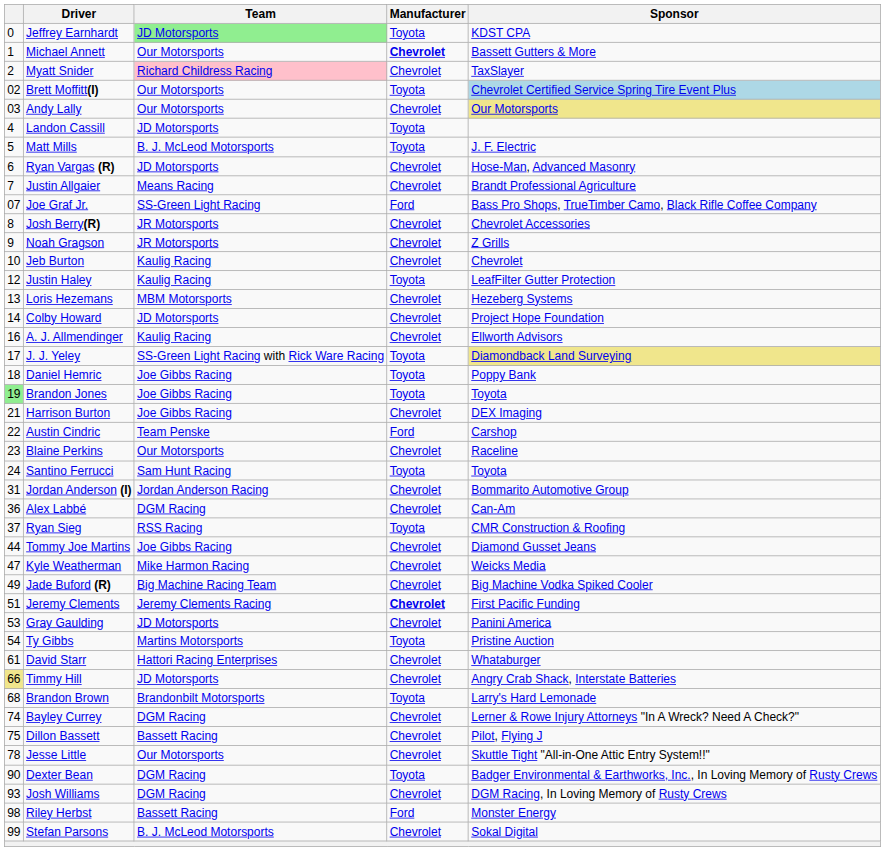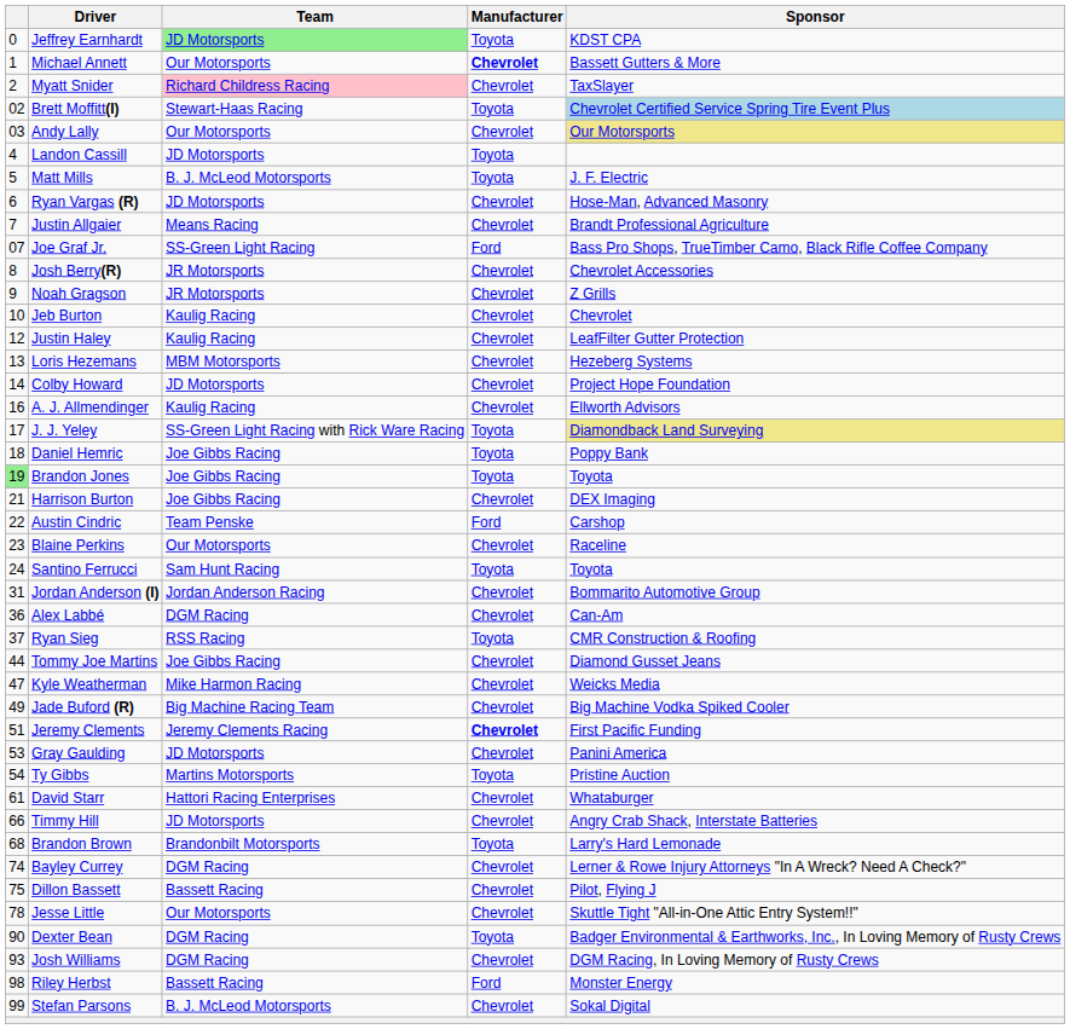 <table class="wikitable" style="font-size:95%">
 <tr>
 <th></th>
 <th>Driver</th>
 <th>Team</th>
 <th>Manufacturer</th>
 <th>Sponsor</th>
 </tr>
 <tr>
 <td>0</td>
 <td><a href='#'>Jeffrey Earnhardt</a></td>
 <td style="background: lightgreen;"><a href='#'>JD Motorsports</a></td>
 <td><a href='#'>Toyota</a></td>
 <td><a href='#'>KDST CPA</a></td>
 </tr>
 <tr>
 <td>1</td>
 <td><a href='#'>Michael Annett</a></td>
 <td><a href='#'>Our Motorsports</a></td>
 <td><strong><a href='#'>Chevrolet</a></strong></td>
 <td><a href='#'>Bassett Gutters & More</a></td>
 </tr>
 <tr>
 <td>2</td>
 <td><a href='#'>Myatt Snider</a></td>
 <td style="background: pink;"><a href='#'>Richard Childress Racing</a></td>
 <td><a href='#'>Chevrolet</a></td>
 <td><a href='#'>TaxSlayer</a></td>
 </tr>
 <tr>
 <td>02</td>
 <td><a href='#'>Brett Moffitt</a><strong>(I)</strong></td>
-<td><a href='#'>Our Motorsports</a></td>
+<td><a href='#'>Stewart-Haas Racing</a></td>
 <td><a href='#'>Toyota</a></td>
 <td style="background: lightblue;"><a href='#'>Chevrolet Certified Service Spring Tire Event Plus</a></td>
 </tr>
 <tr>
 <td>03</td>
 <td><a href='#'>Andy Lally</a></td>
 <td><a href='#'>Our Motorsports</a></td>
 <td><a href='#'>Chevrolet</a></td>
 <td style="background: khaki;"><a href='#'>Our Motorsports</a></td>
 </tr>
 <tr>
 <td>4</td>
 <td><a href='#'>Landon Cassill</a></td>
 <td><a href='#'>JD Motorsports</a></td>
 <td><a href='#'>Toyota</a></td>
 <td></td>
 </tr>
 <tr>
 <td>5</td>
 <td><a href='#'>Matt Mills</a></td>
 <td><a href='#'>B. J. McLeod Motorsports</a></td>
 <td><a href='#'>Toyota</a></td>
 <td><a href='#'>J. F. Electric</a></td>
 </tr>
 <tr>
 <td>6</td>
 <td><a href='#'>Ryan Vargas</a> <strong>(R)</strong></td>
 <td><a href='#'>JD Motorsports</a></td>
 <td><a href='#'>Chevrolet</a></td>
 <td><a href='#'>Hose-Man</a>, <a href='#'>Advanced Masonry</a></td>
 </tr>
 <tr>
 <td>7</td>
 <td><a href='#'>Justin Allgaier</a></td>
 <td><a href='#'>Means Racing</a></td>
 <td><a href='#'>Chevrolet</a></td>
 <td><a href='#'>Brandt Professional Agriculture</a></td>
 </tr>
 <tr>
 <td>07</td>
 <td><a href='#'>Joe Graf Jr.</a></td>
 <td><a href='#'>SS-Green Light Racing</a></td>
 <td><a href='#'>Ford</a></td>
 <td><a href='#'>Bass Pro Shops</a>, <a href='#'>TrueTimber Camo</a>, <a href='#'>Black Rifle Coffee Company</a></td>
 </tr>
 <tr>
 <td>8</td>
 <td><a href='#'>Josh Berry</a><strong>(R)</strong></td>
 <td><a href='#'>JR Motorsports</a></td>
 <td><a href='#'>Chevrolet</a></td>
 <td><a href='#'>Chevrolet Accessories</a></td>
 </tr>
 <tr>
 <td>9</td>
 <td><a href='#'>Noah Gragson</a></td>
 <td><a href='#'>JR Motorsports</a></td>
 <td><a href='#'>Chevrolet</a></td>
 <td><a href='#'>Z Grills</a></td>
 </tr>
 <tr>
 <td>10</td>
 <td><a href='#'>Jeb Burton</a></td>
 <td><a href='#'>Kaulig Racing</a></td>
 <td><a href='#'>Chevrolet</a></td>
 <td><a href='#'>Chevrolet</a></td>
 </tr>
 <tr>
 <td>12</td>
 <td><a href='#'>Justin Haley</a></td>
 <td><a href='#'>Kaulig Racing</a></td>
-<td><a href='#'>Toyota</a></td>
+<td><a href='#'>Chevrolet</a></td>
 <td><a href='#'>LeafFilter Gutter Protection</a></td>
 </tr>
 <tr>
 <td>13</td>
 <td><a href='#'>Loris Hezemans</a></td>
 <td><a href='#'>MBM Motorsports</a></td>
 <td><a href='#'>Chevrolet</a></td>
 <td><a href='#'>Hezeberg Systems</a></td>
 </tr>
 <tr>
 <td>14</td>
 <td><a href='#'>Colby Howard</a></td>
 <td><a href='#'>JD Motorsports</a></td>
 <td><a href='#'>Chevrolet</a></td>
 <td><a href='#'>Project Hope Foundation</a></td>
 </tr>
 <tr>
 <td>16</td>
 <td><a href='#'>A. J. Allmendinger</a></td>
 <td><a href='#'>Kaulig Racing</a></td>
 <td><a href='#'>Chevrolet</a></td>
 <td><a href='#'>Ellworth Advisors</a></td>
 </tr>
 <tr>
 <td>17</td>
 <td><a href='#'>J. J. Yeley</a></td>
 <td><a href='#'>SS-Green Light Racing</a> with <a href='#'>Rick Ware Racing</a></td>
 <td><a href='#'>Toyota</a></td>
 <td style="background: khaki;"><a href='#'>Diamondback Land Surveying</a></td>
 </tr>
 <tr>
 <td>18</td>
 <td><a href='#'>Daniel Hemric</a></td>
 <td><a href='#'>Joe Gibbs Racing</a></td>
 <td><a href='#'>Toyota</a></td>
 <td><a href='#'>Poppy Bank</a></td>
 </tr>
 <tr>
 <td style="background: lightgreen;">19</td>
 <td><a href='#'>Brandon Jones</a></td>
 <td><a href='#'>Joe Gibbs Racing</a></td>
 <td><a href='#'>Toyota</a></td>
 <td><a href='#'>Toyota</a></td>
 </tr>
 <tr>
 <td>21</td>
 <td><a href='#'>Harrison Burton</a></td>
 <td><a href='#'>Joe Gibbs Racing</a></td>
 <td><a href='#'>Chevrolet</a></td>
 <td><a href='#'>DEX Imaging</a></td>
 </tr>
 <tr>
 <td>22</td>
 <td><a href='#'>Austin Cindric</a></td>
 <td><a href='#'>Team Penske</a></td>
 <td><a href='#'>Ford</a></td>
 <td><a href='#'>Carshop</a></td>
 </tr>
 <tr>
 <td>23</td>
 <td><a href='#'>Blaine Perkins</a></td>
 <td><a href='#'>Our Motorsports</a></td>
 <td><a href='#'>Chevrolet</a></td>
 <td><a href='#'>Raceline</a></td>
 </tr>
 <tr>
 <td>24</td>
 <td><a href='#'>Santino Ferrucci</a></td>
 <td><a href='#'>Sam Hunt Racing</a></td>
 <td><a href='#'>Toyota</a></td>
 <td><a href='#'>Toyota</a></td>
 </tr>
 <tr>
 <td>31</td>
 <td><a href='#'>Jordan Anderson</a> <strong>(I)</strong></td>
 <td><a href='#'>Jordan Anderson Racing</a></td>
 <td><a href='#'>Chevrolet</a></td>
 <td><a href='#'>Bommarito Automotive Group</a></td>
 </tr>
 <tr>
 <td>36</td>
 <td><a href='#'>Alex Labbé</a></td>
 <td><a href='#'>DGM Racing</a></td>
 <td><a href='#'>Chevrolet</a></td>
 <td><a href='#'>Can-Am</a></td>
 </tr>
 <tr>
 <td>37</td>
 <td><a href='#'>Ryan Sieg</a></td>
 <td><a href='#'>RSS Racing</a></td>
 <td><a href='#'>Toyota</a></td>
 <td><a href='#'>CMR Construction & Roofing</a></td>
 </tr>
 <tr>
 <td>44</td>
 <td><a href='#'>Tommy Joe Martins</a></td>
 <td><a href='#'>Joe Gibbs Racing</a></td>
 <td><a href='#'>Chevrolet</a></td>
 <td><a href='#'>Diamond Gusset Jeans</a></td>
 </tr>
 <tr>
 <td>47</td>
 <td><a href='#'>Kyle Weatherman</a></td>
 <td><a href='#'>Mike Harmon Racing</a></td>
 <td><a href='#'>Chevrolet</a></td>
 <td><a href='#'>Weicks Media</a></td>
 </tr>
 <tr>
 <td>49</td>
 <td><a href='#'>Jade Buford</a> <strong>(R)</strong></td>
 <td><a href='#'>Big Machine Racing Team</a></td>
 <td><a href='#'>Chevrolet</a></td>
 <td><a href='#'>Big Machine Vodka Spiked Cooler</a></td>
 </tr>
 <tr>
 <td>51</td>
 <td><a href='#'>Jeremy Clements</a></td>
 <td><a href='#'>Jeremy Clements Racing</a></td>
 <td><strong><a href='#'>Chevrolet</a></strong></td>
 <td><a href='#'>First Pacific Funding</a></td>
 </tr>
 <tr>
 <td>53</td>
 <td><a href='#'>Gray Gaulding</a></td>
 <td><a href='#'>JD Motorsports</a></td>
 <td><a href='#'>Chevrolet</a></td>
 <td><a href='#'>Panini America</a></td>
 </tr>
 <tr>
 <td>54</td>
 <td><a href='#'>Ty Gibbs</a></td>
 <td><a href='#'>Martins Motorsports</a></td>
 <td><a href='#'>Toyota</a></td>
 <td><a href='#'>Pristine Auction</a></td>
 </tr>
 <tr>
 <td>61</td>
 <td><a href='#'>David Starr</a></td>
 <td><a href='#'>Hattori Racing Enterprises</a></td>
 <td><a href='#'>Chevrolet</a></td>
 <td><a href='#'>Whataburger</a></td>
 </tr>
 <tr>
-<td style="background: khaki;">66</td>
+<td>66</td>
 <td><a href='#'>Timmy Hill</a></td>
 <td><a href='#'>JD Motorsports</a></td>
 <td><a href='#'>Chevrolet</a></td>
 <td><a href='#'>Angry Crab Shack</a>, <a href='#'>Interstate Batteries</a></td>
 </tr>
 <tr>
 <td>68</td>
 <td><a href='#'>Brandon Brown</a></td>
 <td><a href='#'>Brandonbilt Motorsports</a></td>
 <td><a href='#'>Toyota</a></td>
 <td><a href='#'>Larry's Hard Lemonade</a></td>
 </tr>
 <tr>
 <td>74</td>
 <td><a href='#'>Bayley Currey</a></td>
 <td><a href='#'>DGM Racing</a></td>
 <td><a href='#'>Chevrolet</a></td>
 <td><a href='#'>Lerner & Rowe Injury Attorneys</a> "In A Wreck? Need A Check?"</td>
 </tr>
 <tr>
 <td>75</td>
 <td><a href='#'>Dillon Bassett</a></td>
 <td><a href='#'>Bassett Racing</a></td>
 <td><a href='#'>Chevrolet</a></td>
 <td><a href='#'>Pilot</a>, <a href='#'>Flying J</a></td>
 </tr>
 <tr>
 <td>78</td>
 <td><a href='#'>Jesse Little</a></td>
 <td><a href='#'>Our Motorsports</a></td>
 <td><a href='#'>Chevrolet</a></td>
 <td><a href='#'>Skuttle Tight</a> "All-in-One Attic Entry System!!"</td>
 </tr>
 <tr>
 <td>90</td>
 <td><a href='#'>Dexter Bean</a></td>
 <td><a href='#'>DGM Racing</a></td>
 <td><a href='#'>Toyota</a></td>
 <td><a href='#'>Badger Environmental & Earthworks, Inc.</a>, In Loving Memory of <a href='#'>Rusty Crews</a></td>
 </tr>
 <tr>
 <td>93</td>
 <td><a href='#'>Josh Williams</a></td>
 <td><a href='#'>DGM Racing</a></td>
 <td><a href='#'>Chevrolet</a></td>
 <td><a href='#'>DGM Racing</a>, In Loving Memory of <a href='#'>Rusty Crews</a></td>
 </tr>
 <tr>
 <td>98</td>
 <td><a href='#'>Riley Herbst</a></td>
 <td><a href='#'>Bassett Racing</a></td>
 <td><a href='#'>Ford</a></td>
 <td><a href='#'>Monster Energy</a></td>
 </tr>
 <tr>
 <td>99</td>
 <td><a href='#'>Stefan Parsons</a></td>
 <td><a href='#'>B. J. McLeod Motorsports</a></td>
 <td><a href='#'>Chevrolet</a></td>
 <td><a href='#'>Sokal Digital</a></td>
 </tr>
 <tr>
 <th colspan="6"></th>
 </tr>
 </table>
